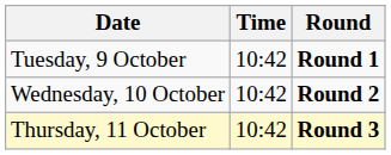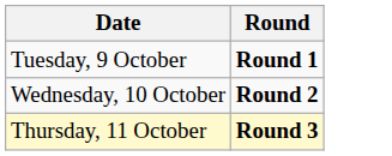 <table class="wikitable">
 <tr>
 <th>Date</th>
-<th>Time</th>
 <th>Round</th>
 </tr>
 <tr>
 <td>Tuesday, 9 October</td>
-<td>10:42</td>
 <td><strong>Round 1</strong></td>
 </tr>
 <tr>
 <td>Wednesday, 10 October</td>
-<td>10:42</td>
 <td><strong>Round 2</strong></td>
 </tr>
 <tr style=background:lemonchiffon>
 <td>Thursday, 11 October</td>
-<td>10:42</td>
 <td><strong>Round 3</strong></td>
 </tr>
 </table>
